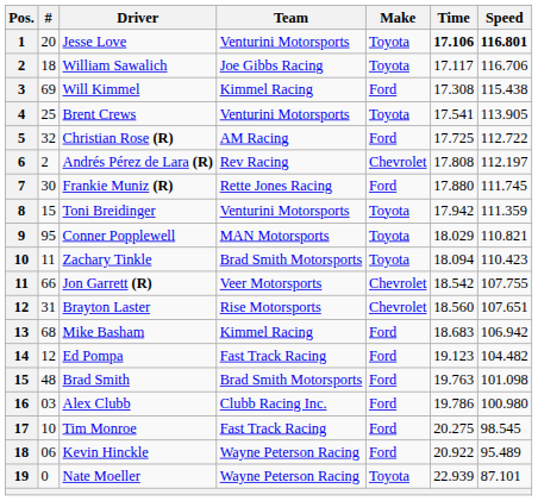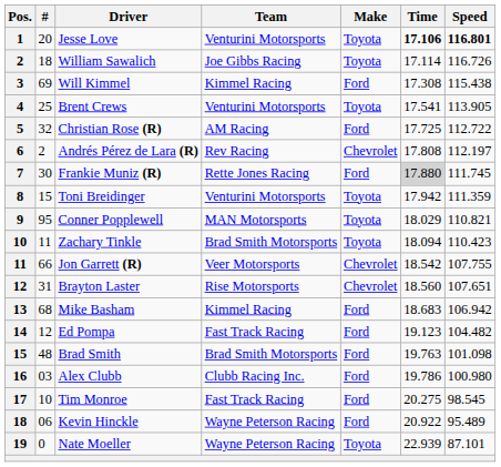 <table class="wikitable" style="font-size:95%">
 <tr>
 <th>Pos.</th>
 <th>#</th>
 <th>Driver</th>
 <th>Team</th>
 <th>Make</th>
 <th>Time</th>
 <th>Speed</th>
 </tr>
 <tr>
 <th>1</th>
 <td>20</td>
 <td><a href='#'>Jesse Love</a></td>
 <td><a href='#'>Venturini Motorsports</a></td>
 <td><a href='#'>Toyota</a></td>
 <td><strong>17.106</strong></td>
 <td><strong>116.801</strong></td>
 </tr>
 <tr>
 <th>2</th>
 <td>18</td>
 <td><a href='#'>William Sawalich</a></td>
 <td><a href='#'>Joe Gibbs Racing</a></td>
 <td><a href='#'>Toyota</a></td>
-<td>17.117</td>
-<td>116.706</td>
+<td>17.114</td>
+<td>116.726</td>
 </tr>
 <tr>
 <th>3</th>
 <td>69</td>
 <td><a href='#'>Will Kimmel</a></td>
 <td><a href='#'>Kimmel Racing</a></td>
 <td><a href='#'>Ford</a></td>
 <td>17.308</td>
 <td>115.438</td>
 </tr>
 <tr>
 <th>4</th>
 <td>25</td>
 <td><a href='#'>Brent Crews</a></td>
 <td><a href='#'>Venturini Motorsports</a></td>
 <td><a href='#'>Toyota</a></td>
 <td>17.541</td>
 <td>113.905</td>
 </tr>
 <tr>
 <th>5</th>
 <td>32</td>
 <td><a href='#'>Christian Rose</a> <strong>(R)</strong></td>
 <td><a href='#'>AM Racing</a></td>
 <td><a href='#'>Ford</a></td>
 <td>17.725</td>
 <td>112.722</td>
 </tr>
 <tr>
 <th>6</th>
 <td>2</td>
 <td><a href='#'>Andrés Pérez de Lara</a> <strong>(R)</strong></td>
 <td><a href='#'>Rev Racing</a></td>
 <td><a href='#'>Chevrolet</a></td>
 <td>17.808</td>
 <td>112.197</td>
 </tr>
 <tr>
 <th>7</th>
 <td>30</td>
 <td><a href='#'>Frankie Muniz</a> <strong>(R)</strong></td>
 <td><a href='#'>Rette Jones Racing</a></td>
 <td><a href='#'>Ford</a></td>
-<td>17.880</td>
+<td style="background: lightgrey;">17.880</td>
 <td>111.745</td>
 </tr>
 <tr>
 <th>8</th>
 <td>15</td>
 <td><a href='#'>Toni Breidinger</a></td>
 <td><a href='#'>Venturini Motorsports</a></td>
 <td><a href='#'>Toyota</a></td>
 <td>17.942</td>
 <td>111.359</td>
 </tr>
 <tr>
 <th>9</th>
 <td>95</td>
 <td><a href='#'>Conner Popplewell</a></td>
 <td><a href='#'>MAN Motorsports</a></td>
 <td><a href='#'>Toyota</a></td>
 <td>18.029</td>
 <td>110.821</td>
 </tr>
 <tr>
 <th>10</th>
 <td>11</td>
 <td><a href='#'>Zachary Tinkle</a></td>
 <td><a href='#'>Brad Smith Motorsports</a></td>
 <td><a href='#'>Toyota</a></td>
 <td>18.094</td>
 <td>110.423</td>
 </tr>
 <tr>
 <th>11</th>
 <td>66</td>
 <td><a href='#'>Jon Garrett</a> <strong>(R)</strong></td>
 <td><a href='#'>Veer Motorsports</a></td>
 <td><a href='#'>Chevrolet</a></td>
 <td>18.542</td>
 <td>107.755</td>
 </tr>
 <tr>
 <th>12</th>
 <td>31</td>
 <td><a href='#'>Brayton Laster</a></td>
 <td><a href='#'>Rise Motorsports</a></td>
 <td><a href='#'>Chevrolet</a></td>
 <td>18.560</td>
 <td>107.651</td>
 </tr>
 <tr>
 <th>13</th>
 <td>68</td>
 <td><a href='#'>Mike Basham</a></td>
 <td><a href='#'>Kimmel Racing</a></td>
 <td><a href='#'>Ford</a></td>
 <td>18.683</td>
 <td>106.942</td>
 </tr>
 <tr>
 <th>14</th>
 <td>12</td>
 <td><a href='#'>Ed Pompa</a></td>
 <td><a href='#'>Fast Track Racing</a></td>
 <td><a href='#'>Ford</a></td>
 <td>19.123</td>
 <td>104.482</td>
 </tr>
 <tr>
 <th>15</th>
 <td>48</td>
 <td><a href='#'>Brad Smith</a></td>
 <td><a href='#'>Brad Smith Motorsports</a></td>
 <td><a href='#'>Ford</a></td>
 <td>19.763</td>
 <td>101.098</td>
 </tr>
 <tr>
 <th>16</th>
 <td>03</td>
 <td><a href='#'>Alex Clubb</a></td>
 <td><a href='#'>Clubb Racing Inc.</a></td>
 <td><a href='#'>Ford</a></td>
 <td>19.786</td>
 <td>100.980</td>
 </tr>
 <tr>
 <th>17</th>
 <td>10</td>
 <td><a href='#'>Tim Monroe</a></td>
 <td><a href='#'>Fast Track Racing</a></td>
 <td><a href='#'>Ford</a></td>
 <td>20.275</td>
 <td>98.545</td>
 </tr>
 <tr>
 <th>18</th>
 <td>06</td>
 <td><a href='#'>Kevin Hinckle</a></td>
 <td><a href='#'>Wayne Peterson Racing</a></td>
 <td><a href='#'>Ford</a></td>
 <td>20.922</td>
 <td>95.489</td>
 </tr>
 <tr>
 <th>19</th>
 <td>0</td>
 <td><a href='#'>Nate Moeller</a></td>
 <td><a href='#'>Wayne Peterson Racing</a></td>
 <td><a href='#'>Toyota</a></td>
 <td>22.939</td>
 <td>87.101</td>
 </tr>
 <tr>
 <th colspan="7"></th>
 </tr>
 </table>
